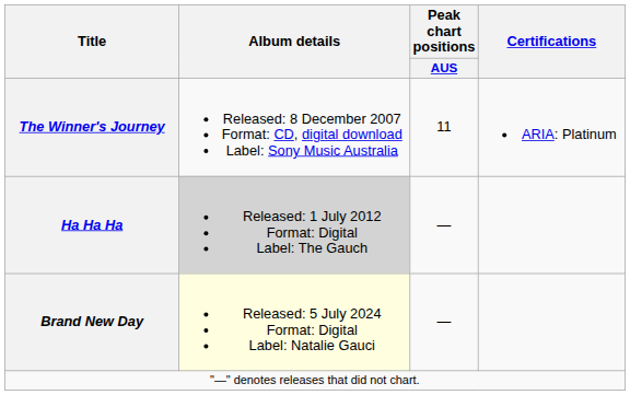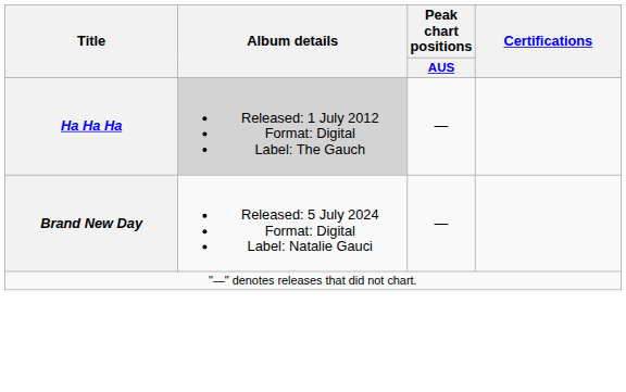 <table class="wikitable plainrowheaders" style="text-align:center;" border="1">
 <tr>
 <th scope="col" rowspan="2" style="width:12em;">Title</th>
 <th scope="col" rowspan="2" style="width:16em;">Album details</th>
 <th scope="col" colspan="1">Peak chart positions</th>
 <th scope="col" rowspan="2" style="width:10em;"><a href='#'>Certifications</a></th>
 </tr>
 <tr>
 <th scope="col" style="width:3em;font-size:90%"><a href='#'>AUS</a><br></th>
 </tr>
 <tr>
-<th scope="row"><em><a href='#'>The Winner's Journey</a></em></th>
-<td><br><ul><li>Released: 8 December 2007</li><li>Format: <a href='#'>CD</a>, <a href='#'>digital download</a></li><li>Label: <a href='#'>Sony Music Australia</a></li></ul></td>
-<td>11</td>
-<td><br><ul><li><a href='#'>ARIA</a>: Platinum</li></ul></td>
-</tr>
-<tr>
 <th scope="row"><em><a href='#'>Ha Ha Ha</a></em></th>
 <td style="background: lightgrey;"><br><ul><li>Released: 1 July 2012</li><li>Format: Digital</li><li>Label: The Gauch</li></ul></td>
 <td>—</td>
 <td></td>
 </tr>
 <tr>
 <th scope="row"><em>Brand New Day</em></th>
-<td style="background: lightyellow;"><br><ul><li>Released: 5 July 2024</li><li>Format: Digital</li><li>Label: Natalie Gauci</li></ul></td>
+<td><br><ul><li>Released: 5 July 2024</li><li>Format: Digital</li><li>Label: Natalie Gauci</li></ul></td>
 <td>—</td>
 <td></td>
 </tr>
 <tr>
 <td colspan="4" style="font-size:85%">"—" denotes releases that did not chart.</td>
 </tr>
 </table>
